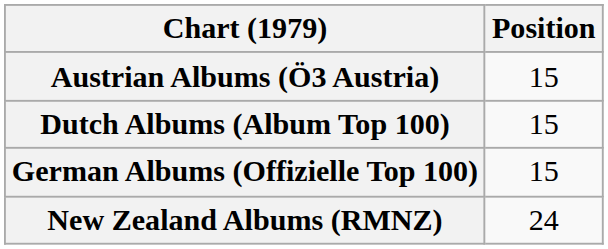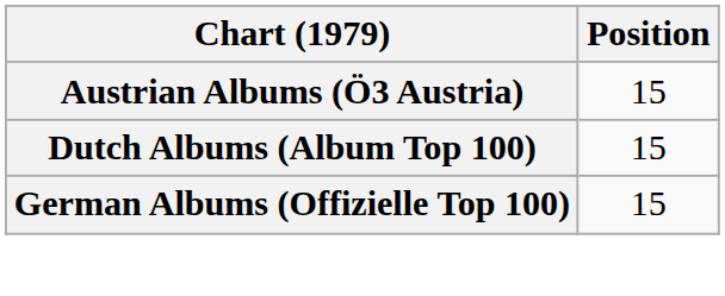 <table class="wikitable sortable plainrowheaders" style="text-align:center">
 <tr>
 <th scope="col">Chart (1979)</th>
 <th scope="col">Position</th>
 </tr>
 <tr>
 <th scope="row">Austrian Albums (Ö3 Austria)</th>
 <td>15</td>
 </tr>
 <tr>
 <th scope="row">Dutch Albums (Album Top 100)</th>
 <td>15</td>
 </tr>
 <tr>
 <th scope="row">German Albums (Offizielle Top 100)</th>
 <td>15</td>
 </tr>
-<tr>
-<th scope="row">New Zealand Albums (RMNZ)</th>
-<td>24</td>
-</tr>
 </table>
